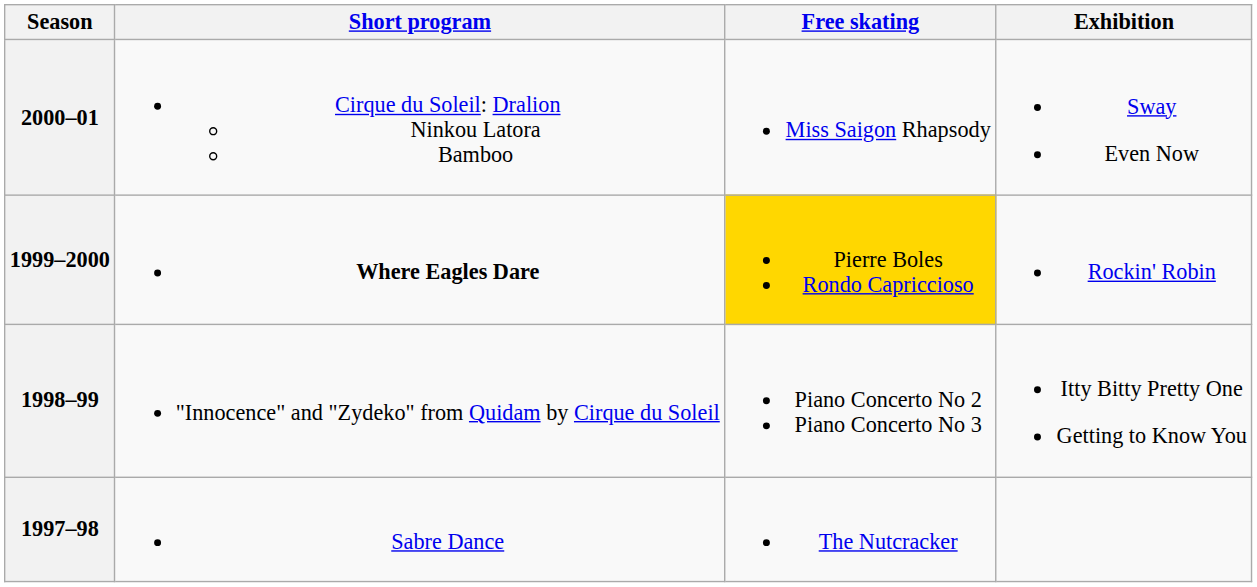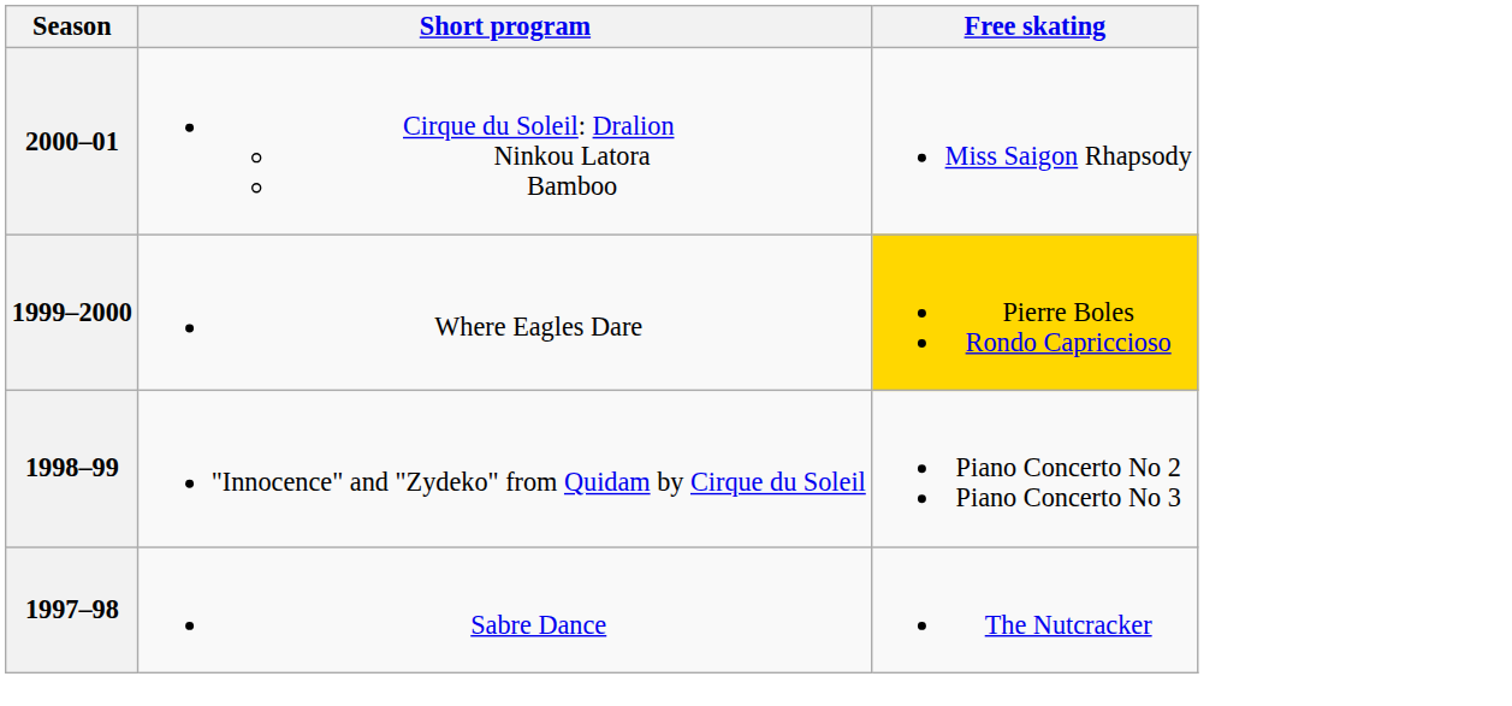 <table class="wikitable" style="text-align:center">
 <tr>
 <th>Season</th>
 <th><a href='#'>Short program</a></th>
 <th><a href='#'>Free skating</a></th>
-<th>Exhibition</th>
 </tr>
 <tr>
 <th>2000–01 <br></th>
 <td><br><ul><li><a href='#'>Cirque du Soleil</a>: <a href='#'>Dralion</a> <br><ul><li>Ninkou Latora</li><li>Bamboo  <br></li></ul></li></ul></td>
 <td><br><ul><li><a href='#'>Miss Saigon</a> Rhapsody <br></li></ul></td>
-<td><br><ul><li><a href='#'>Sway</a> <br></li></ul><ul><li>Even Now <br></li></ul></td>
 </tr>
 <tr>
 <th>1999–2000 <br></th>
-<td><strong><br><ul><li>Where Eagles Dare</li></ul></strong></td>
+<td><br><ul><li>Where Eagles Dare</li></ul></td>
 <td style="background: gold;"><br><ul><li>Pierre Boles</li><li><a href='#'>Rondo Capriccioso</a> <br></li></ul></td>
-<td><br><ul><li><a href='#'>Rockin' Robin</a></li></ul></td>
 </tr>
 <tr>
 <th>1998–99 <br></th>
 <td><br><ul><li>"Innocence" and "Zydeko" from <a href='#'>Quidam</a> by <a href='#'>Cirque du Soleil</a></li></ul></td>
 <td><br><ul><li>Piano Concerto No 2<br></li><li>Piano Concerto No 3<br></li></ul></td>
-<td><br><ul><li>Itty Bitty Pretty One</li></ul><ul><li>Getting to Know You</li></ul></td>
 </tr>
 <tr>
 <th>1997–98 <br></th>
 <td><br><ul><li><a href='#'>Sabre Dance</a> <br></li></ul></td>
 <td><br><ul><li><a href='#'>The Nutcracker</a> <br></li></ul></td>
-<td></td>
 </tr>
 </table>
